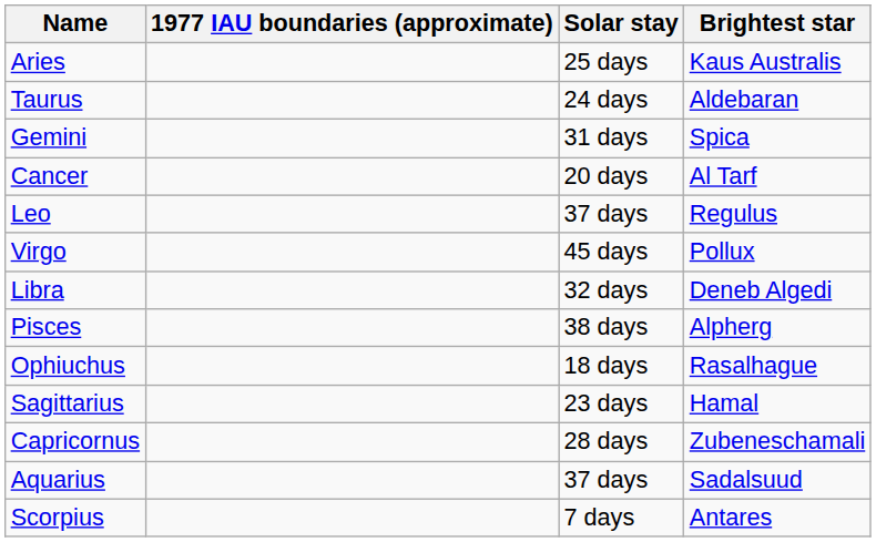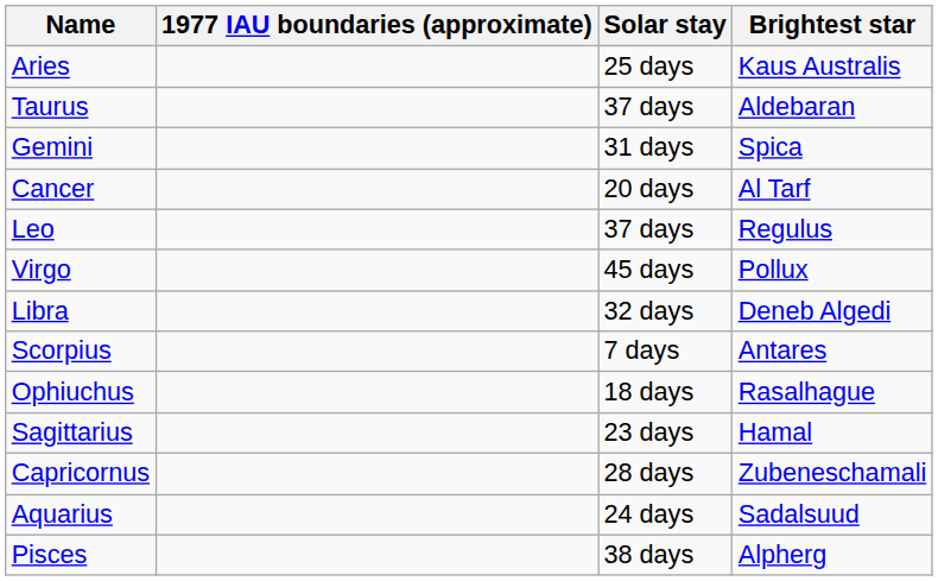 <table class="wikitable" style="text-align:left">
 <tr>
 <th>Name</th>
 <th>1977 <a href='#'>IAU</a> boundaries (approximate)</th>
 <th>Solar stay</th>
 <th>Brightest star</th>
 </tr>
 <tr>
 <td><a href='#'>Aries</a></td>
 <td></td>
 <td>25 days</td>
 <td><a href='#'>Kaus Australis</a></td>
 </tr>
 <tr>
 <td><a href='#'>Taurus</a></td>
 <td></td>
-<td>24 days</td>
+<td>37 days</td>
 <td><a href='#'>Aldebaran</a></td>
 </tr>
 <tr>
 <td><a href='#'>Gemini</a></td>
 <td></td>
 <td>31 days</td>
 <td><a href='#'>Spica</a></td>
 </tr>
 <tr>
 <td><a href='#'>Cancer</a></td>
 <td></td>
 <td>20 days</td>
 <td><a href='#'>Al Tarf</a></td>
 </tr>
 <tr>
 <td><a href='#'>Leo</a></td>
 <td></td>
 <td>37 days</td>
 <td><a href='#'>Regulus</a></td>
 </tr>
 <tr>
 <td><a href='#'>Virgo</a></td>
 <td></td>
 <td>45 days</td>
 <td><a href='#'>Pollux</a></td>
 </tr>
 <tr>
 <td><a href='#'>Libra</a></td>
 <td></td>
 <td>32 days</td>
 <td><a href='#'>Deneb Algedi</a></td>
 </tr>
 <tr>
-<td><a href='#'>Pisces</a></td>
+<td><a href='#'>Scorpius</a></td>
 <td></td>
-<td>38 days</td>
-<td><a href='#'>Alpherg</a></td>
+<td>7 days</td>
+<td><a href='#'>Antares</a></td>
 </tr>
 <tr>
 <td><a href='#'>Ophiuchus</a></td>
 <td></td>
 <td>18 days</td>
 <td><a href='#'>Rasalhague</a></td>
 </tr>
 <tr>
 <td><a href='#'>Sagittarius</a></td>
 <td></td>
 <td>23 days</td>
 <td><a href='#'>Hamal</a></td>
 </tr>
 <tr>
 <td><a href='#'>Capricornus</a></td>
 <td></td>
 <td>28 days</td>
 <td><a href='#'>Zubeneschamali</a></td>
 </tr>
 <tr>
 <td><a href='#'>Aquarius</a></td>
 <td></td>
-<td>37 days</td>
+<td>24 days</td>
 <td><a href='#'>Sadalsuud</a></td>
 </tr>
 <tr>
-<td><a href='#'>Scorpius</a></td>
+<td><a href='#'>Pisces</a></td>
 <td></td>
-<td>7 days</td>
-<td><a href='#'>Antares</a></td>
+<td>38 days</td>
+<td><a href='#'>Alpherg</a></td>
 </tr>
 </table>
